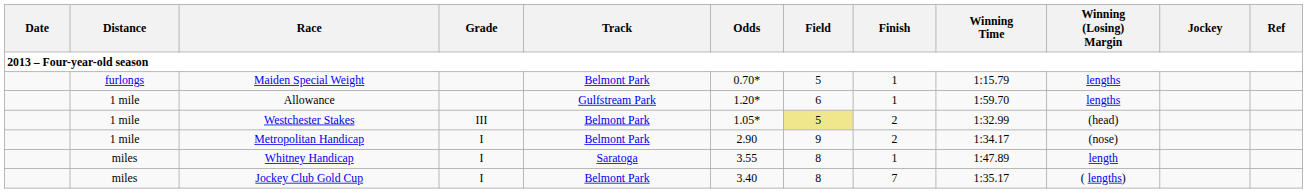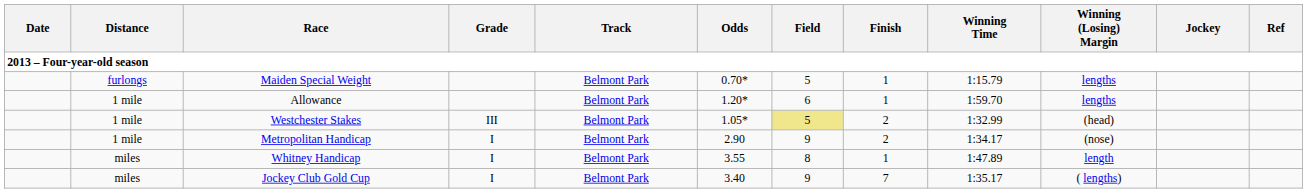 <table class = "wikitable sortable" style="text-align:center; width:100%; font-size:90%">
 <tr>
 <th scope="col">Date</th>
 <th scope="col">Distance</th>
 <th scope="col">Race</th>
 <th scope="col">Grade</th>
 <th scope="col">Track</th>
 <th scope="col">Odds</th>
 <th scope="col">Field</th>
 <th scope="col">Finish</th>
 <th scope="col">Winning<br>Time</th>
 <th scope="col">Winning<br>(Losing)<br>Margin</th>
 <th scope="col">Jockey</th>
 <th scope="col" class="unsortable">Ref</th>
 </tr>
 <tr style="background-color:white">
 <td align="left" colspan=12><strong>2013 – Four-year-old season</strong></td>
 </tr>
 <tr>
 <td></td>
 <td>  <a href='#'>furlongs</a></td>
 <td><a href='#'>Maiden Special Weight</a></td>
 <td></td>
 <td><a href='#'>Belmont Park</a></td>
 <td>0.70*</td>
 <td>5</td>
 <td>1</td>
 <td>1:15.79</td>
 <td>   <a href='#'>lengths</a></td>
 <td></td>
 <td></td>
 </tr>
 <tr>
 <td></td>
 <td> 1 mile</td>
 <td>Allowance</td>
 <td></td>
-<td><a href='#'>Gulfstream Park</a></td>
+<td><a href='#'>Belmont Park</a></td>
 <td>1.20*</td>
 <td>6</td>
 <td>1</td>
 <td>1:59.70</td>
 <td>   <a href='#'>lengths</a></td>
 <td></td>
 <td></td>
 </tr>
 <tr>
 <td></td>
 <td> 1 mile</td>
 <td><a href='#'>Westchester Stakes</a></td>
 <td>III</td>
 <td><a href='#'>Belmont Park</a></td>
 <td>1.05*</td>
 <td style="background: khaki;">5</td>
 <td>2</td>
 <td>1:32.99</td>
 <td>  (head)</td>
 <td></td>
 <td></td>
 </tr>
 <tr>
 <td></td>
 <td> 1 mile</td>
 <td><a href='#'>Metropolitan Handicap</a></td>
 <td>I</td>
 <td><a href='#'>Belmont Park</a></td>
 <td>2.90</td>
 <td>9</td>
 <td>2</td>
 <td>1:34.17</td>
 <td>  (nose)</td>
 <td></td>
 <td></td>
 </tr>
 <tr>
 <td></td>
 <td>  miles</td>
 <td><a href='#'>Whitney Handicap</a></td>
 <td>I</td>
-<td><a href='#'>Saratoga</a></td>
+<td><a href='#'>Belmont Park</a></td>
 <td>3.55</td>
 <td>8</td>
 <td>1</td>
 <td>1:47.89</td>
 <td>   <a href='#'>length</a></td>
 <td></td>
 <td></td>
 </tr>
 <tr>
 <td></td>
 <td>  miles</td>
 <td><a href='#'>Jockey Club Gold Cup</a></td>
 <td>I</td>
 <td><a href='#'>Belmont Park</a></td>
 <td>3.40</td>
-<td>8</td>
+<td>9</td>
 <td>7</td>
 <td>1:35.17</td>
 <td>   ( <a href='#'>lengths</a>)</td>
 <td></td>
 <td></td>
 </tr>
 </table>
